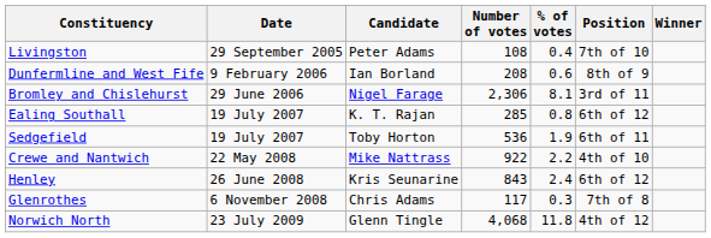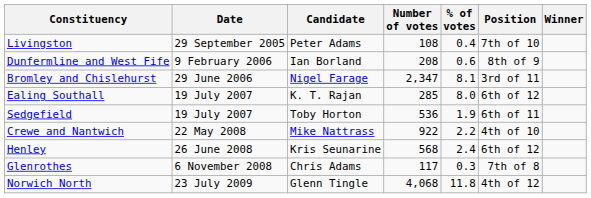 <table class="wikitable sortable">
 <tr>
 <th>Constituency</th>
 <th>Date</th>
 <th>Candidate</th>
 <th>Number<br>of votes</th>
 <th>% of<br>votes</th>
 <th>Position</th>
 <th colspan=2>Winner</th>
 </tr>
 <tr>
 <td><a href='#'>Livingston</a></td>
 <td>29 September 2005</td>
 <td>Peter Adams</td>
 <td style="text-align: right; margin-right: 0.5em">108</td>
 <td style="text-align: right; margin-right: 0.5em">0.4</td>
 <td style="text-align: right; margin-right: 0.5em">7th of 10</td>
 <td></td>
 </tr>
 <tr>
 <td><a href='#'>Dunfermline and West Fife</a></td>
 <td>9 February 2006</td>
 <td>Ian Borland</td>
 <td style="text-align: right; margin-right: 0.5em">208</td>
 <td style="text-align: right; margin-right: 0.5em">0.6</td>
 <td style="text-align: right; margin-right: 0.5em">8th of 9</td>
 <td></td>
 </tr>
 <tr>
 <td><a href='#'>Bromley and Chislehurst</a></td>
 <td>29 June 2006</td>
 <td><a href='#'>Nigel Farage</a></td>
-<td style="text-align: right; margin-right: 0.5em">2,306</td>
+<td style="text-align: right; margin-right: 0.5em">2,347</td>
 <td style="text-align: right; margin-right: 0.5em">8.1</td>
 <td style="text-align: right; margin-right: 0.5em">3rd of 11</td>
 <td></td>
 </tr>
 <tr>
 <td><a href='#'>Ealing Southall</a></td>
 <td>19 July 2007</td>
 <td>K. T. Rajan</td>
 <td style="text-align: right; margin-right: 0.5em">285</td>
-<td style="text-align: right; margin-right: 0.5em">0.8</td>
+<td style="text-align: right; margin-right: 0.5em">8.0</td>
 <td style="text-align: right; margin-right: 0.5em">6th of 12</td>
 <td></td>
 </tr>
 <tr>
 <td><a href='#'>Sedgefield</a></td>
 <td>19 July 2007</td>
 <td>Toby Horton</td>
 <td style="text-align: right; margin-right: 0.5em">536</td>
 <td style="text-align: right; margin-right: 0.5em">1.9</td>
 <td style="text-align: right; margin-right: 0.5em">6th of 11</td>
 <td></td>
 </tr>
 <tr>
 <td><a href='#'>Crewe and Nantwich</a></td>
 <td>22 May 2008</td>
 <td><a href='#'>Mike Nattrass</a></td>
 <td style="text-align: right; margin-right: 0.5em">922</td>
 <td style="text-align: right; margin-right: 0.5em">2.2</td>
 <td style="text-align: right; margin-right: 0.5em">4th of 10</td>
 <td></td>
 </tr>
 <tr>
 <td><a href='#'>Henley</a></td>
 <td>26 June 2008</td>
 <td>Kris Seunarine</td>
-<td style="text-align: right; margin-right: 0.5em">843</td>
+<td style="text-align: right; margin-right: 0.5em">568</td>
 <td style="text-align: right; margin-right: 0.5em">2.4</td>
 <td style="text-align: right; margin-right: 0.5em">6th of 12</td>
 <td></td>
 </tr>
 <tr>
 <td><a href='#'>Glenrothes</a></td>
 <td>6 November 2008</td>
 <td>Chris Adams</td>
 <td style="text-align: right; margin-right: 0.5em">117</td>
 <td style="text-align: right; margin-right: 0.5em">0.3</td>
 <td style="text-align: right; margin-right: 0.5em">7th of 8</td>
 <td></td>
 </tr>
 <tr>
 <td><a href='#'>Norwich North</a></td>
 <td>23 July 2009</td>
 <td>Glenn Tingle</td>
 <td style="text-align: right; margin-right: 0.5em">4,068</td>
 <td style="text-align: right; margin-right: 0.5em">11.8</td>
 <td style="text-align: right; margin-right: 0.5em">4th of 12</td>
 <td></td>
 </tr>
 </table>
